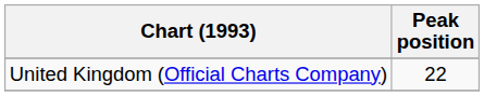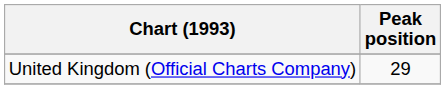 <table class="wikitable sortable plainrowheaders" style="text-align:center">
 <tr>
 <th>Chart (1993)</th>
 <th>Peak<br>position</th>
 </tr>
 <tr>
 </tr>
 <tr>
 </tr>
 <tr>
 </tr>
 <tr>
 <td>United Kingdom (<a href='#'>Official Charts Company</a>)</td>
-<td align="center">22</td>
+<td align="center">29</td>
 </tr>
 <tr>
 </tr>
 </table>
